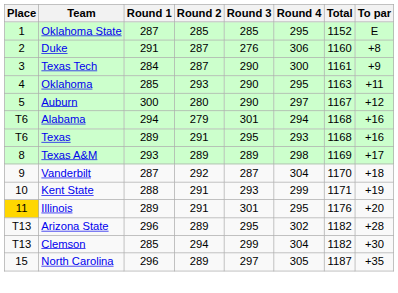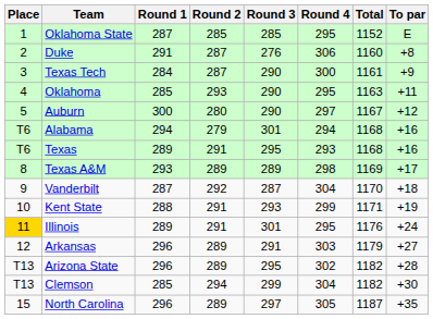 <table class="wikitable" style="text-align:center">
 <tr>
 <th>Place</th>
 <th>Team</th>
 <th>Round 1</th>
 <th>Round 2</th>
 <th>Round 3</th>
 <th>Round 4</th>
 <th>Total</th>
 <th>To par</th>
 </tr>
 <tr style="background:#ccffcc;">
 <td>1</td>
 <td align=left><a href='#'>Oklahoma State</a></td>
 <td>287</td>
 <td>285</td>
 <td>285</td>
 <td>295</td>
 <td>1152</td>
 <td>E</td>
 </tr>
 <tr style="background:#ccffcc;">
 <td>2</td>
 <td align=left><a href='#'>Duke</a></td>
 <td>291</td>
 <td>287</td>
 <td>276</td>
 <td>306</td>
 <td>1160</td>
 <td>+8</td>
 </tr>
 <tr style="background:#ccffcc;">
 <td>3</td>
 <td align=left><a href='#'>Texas Tech</a></td>
 <td>284</td>
 <td>287</td>
 <td>290</td>
 <td>300</td>
 <td>1161</td>
 <td>+9</td>
 </tr>
 <tr style="background:#ccffcc;">
 <td>4</td>
 <td align=left><a href='#'>Oklahoma</a></td>
 <td>285</td>
 <td>293</td>
 <td>290</td>
 <td>295</td>
 <td>1163</td>
 <td>+11</td>
 </tr>
 <tr style="background:#ccffcc;">
 <td>5</td>
 <td align=left><a href='#'>Auburn</a></td>
 <td>300</td>
 <td>280</td>
 <td>290</td>
 <td>297</td>
 <td>1167</td>
 <td>+12</td>
 </tr>
 <tr style="background:#ccffcc;">
 <td>T6</td>
 <td align=left><a href='#'>Alabama</a></td>
 <td>294</td>
 <td>279</td>
 <td>301</td>
 <td>294</td>
 <td>1168</td>
 <td>+16</td>
 </tr>
 <tr style="background:#ccffcc;">
 <td>T6</td>
 <td align=left><a href='#'>Texas</a></td>
 <td>289</td>
 <td>291</td>
 <td>295</td>
 <td>293</td>
 <td>1168</td>
 <td>+16</td>
 </tr>
 <tr style="background:#ccffcc;">
 <td>8</td>
 <td align=left><a href='#'>Texas A&M</a></td>
 <td>293</td>
 <td>289</td>
 <td>289</td>
 <td>298</td>
 <td>1169</td>
 <td>+17</td>
 </tr>
 <tr>
 <td>9</td>
 <td align=left><a href='#'>Vanderbilt</a></td>
 <td>287</td>
 <td>292</td>
 <td>287</td>
 <td>304</td>
 <td>1170</td>
 <td>+18</td>
 </tr>
 <tr>
 <td>10</td>
 <td align=left><a href='#'>Kent State</a></td>
 <td>288</td>
 <td>291</td>
 <td>293</td>
 <td>299</td>
 <td>1171</td>
 <td>+19</td>
 </tr>
 <tr>
 <td style="background: gold;">11</td>
 <td align=left><a href='#'>Illinois</a></td>
 <td>289</td>
 <td>291</td>
 <td>301</td>
 <td>295</td>
 <td>1176</td>
-<td>+20</td>
+<td>+24</td>
+</tr>
+<tr>
+<td>12</td>
+<td align=left><a href='#'>Arkansas</a></td>
+<td>296</td>
+<td>289</td>
+<td>291</td>
+<td>303</td>
+<td>1179</td>
+<td>+27</td>
 </tr>
 <tr>
 <td>T13</td>
 <td align=left><a href='#'>Arizona State</a></td>
 <td>296</td>
 <td>289</td>
 <td>295</td>
 <td>302</td>
 <td>1182</td>
 <td>+28</td>
 </tr>
 <tr>
 <td>T13</td>
 <td align=left><a href='#'>Clemson</a></td>
 <td>285</td>
 <td>294</td>
 <td>299</td>
 <td>304</td>
 <td>1182</td>
 <td>+30</td>
 </tr>
 <tr>
 <td>15</td>
 <td align=left><a href='#'>North Carolina</a></td>
 <td>296</td>
 <td>289</td>
 <td>297</td>
 <td>305</td>
 <td>1187</td>
 <td>+35</td>
 </tr>
 </table>
